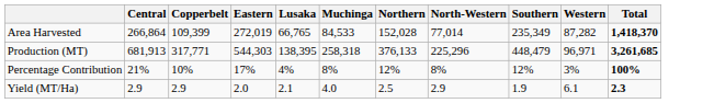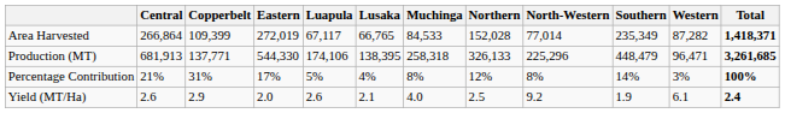 <table class="wikitable">
 <tr>
 <th></th>
 <th>Central</th>
 <th>Copperbelt</th>
 <th>Eastern</th>
+<th>Luapula</th>
 <th>Lusaka</th>
 <th>Muchinga</th>
 <th>Northern</th>
 <th>North-Western</th>
 <th>Southern</th>
 <th>Western</th>
 <th>Total</th>
 </tr>
 <tr>
 <td>Area Harvested</td>
 <td>266,864</td>
 <td>109,399</td>
 <td>272,019</td>
+<td>67,117</td>
 <td>66,765</td>
 <td>84,533</td>
 <td>152,028</td>
 <td>77,014</td>
 <td>235,349</td>
 <td>87,282</td>
-<td><strong>1,418,370</strong></td>
+<td><strong>1,418,371</strong></td>
 </tr>
 <tr>
 <td>Production (MT)</td>
 <td>681,913</td>
-<td>317,771</td>
-<td>544,303</td>
+<td>137,771</td>
+<td>544,330</td>
+<td>174,106</td>
 <td>138,395</td>
 <td>258,318</td>
-<td>376,133</td>
+<td>326,133</td>
 <td>225,296</td>
 <td>448,479</td>
-<td>96,971</td>
+<td>96,471</td>
 <td><strong>3,261,685</strong></td>
 </tr>
 <tr>
 <td>Percentage Contribution</td>
 <td>21%</td>
-<td>10%</td>
+<td>31%</td>
 <td>17%</td>
+<td>5%</td>
 <td>4%</td>
 <td>8%</td>
 <td>12%</td>
 <td>8%</td>
-<td>12%</td>
+<td>14%</td>
 <td>3%</td>
 <td><strong>100%</strong></td>
 </tr>
 <tr>
 <td>Yield (MT/Ha)</td>
-<td>2.9</td>
+<td>2.6</td>
 <td>2.9</td>
 <td>2.0</td>
+<td>2.6</td>
 <td>2.1</td>
 <td>4.0</td>
 <td>2.5</td>
-<td>2.9</td>
+<td>9.2</td>
 <td>1.9</td>
 <td>6.1</td>
-<td><strong>2.3</strong></td>
+<td><strong>2.4</strong></td>
 </tr>
 </table>
